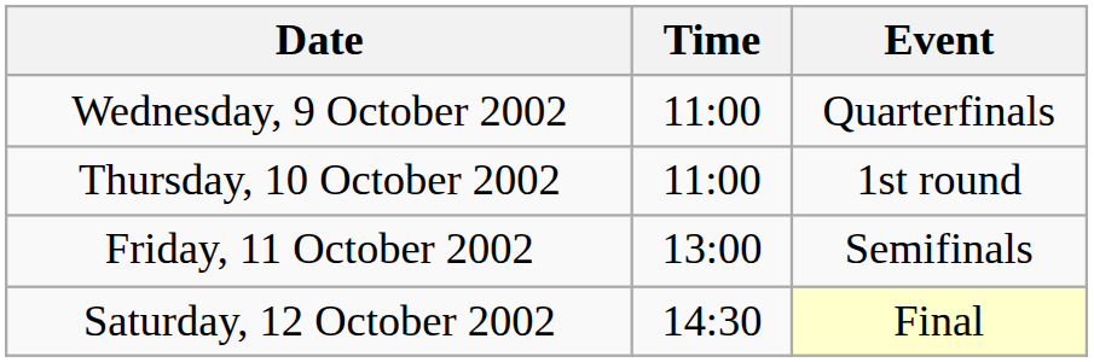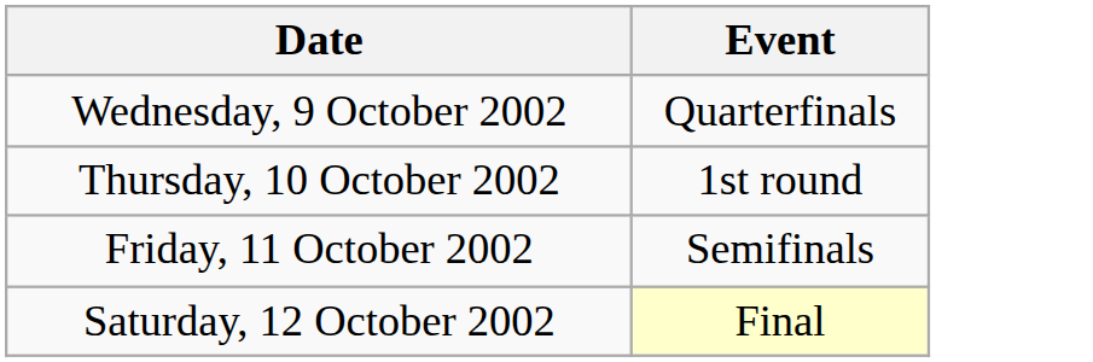 <table class = "wikitable" style="text-align:center;">
 <tr>
 <th width=220>Date</th>
-<th width=50>Time</th>
 <th width=100>Event</th>
 </tr>
 <tr>
 <td>Wednesday, 9 October 2002</td>
-<td>11:00</td>
 <td>Quarterfinals</td>
 </tr>
 <tr>
 <td>Thursday, 10 October 2002</td>
-<td>11:00</td>
 <td>1st round</td>
 </tr>
 <tr>
 <td>Friday, 11 October 2002</td>
-<td>13:00</td>
 <td>Semifinals</td>
 </tr>
 <tr>
 <td>Saturday, 12 October 2002</td>
-<td>14:30</td>
 <td bgcolor=ffffcc>Final</td>
 </tr>
 </table>
